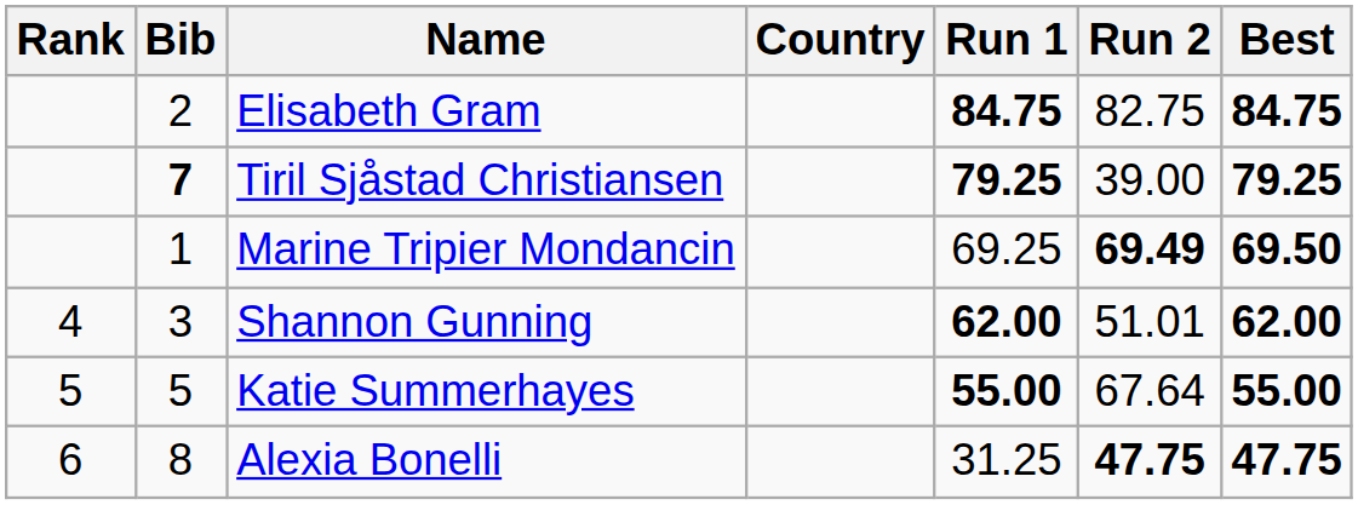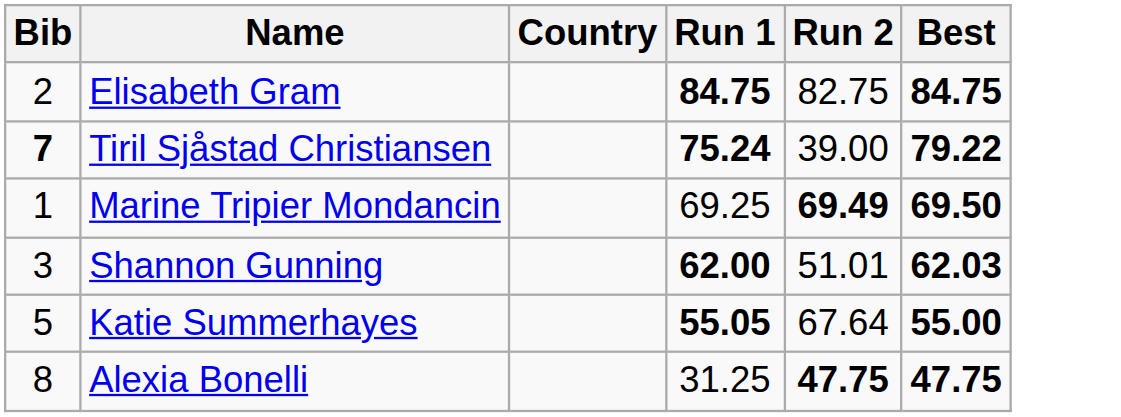 <table class="wikitable sortable" style="text-align:center">
 <tr>
-<th>Rank</th>
 <th>Bib</th>
 <th>Name</th>
 <th>Country</th>
 <th>Run 1</th>
 <th>Run 2</th>
 <th>Best</th>
 </tr>
 <tr>
-<td></td>
 <td>2</td>
 <td align=left><a href='#'>Elisabeth Gram</a></td>
 <td align=left></td>
 <td><strong>84.75</strong></td>
 <td>82.75</td>
 <td><strong>84.75</strong></td>
 </tr>
 <tr>
-<td></td>
 <td><strong>7</strong></td>
 <td align=left><a href='#'>Tiril Sjåstad Christiansen</a></td>
 <td align=left></td>
-<td><strong>79.25</strong></td>
+<td><strong>75.24</strong></td>
 <td>39.00</td>
-<td><strong>79.25</strong></td>
+<td><strong>79.22</strong></td>
 </tr>
 <tr>
-<td></td>
 <td>1</td>
 <td align=left><a href='#'>Marine Tripier Mondancin</a></td>
 <td align=left></td>
 <td>69.25</td>
 <td><strong>69.49</strong></td>
 <td><strong>69.50</strong></td>
 </tr>
 <tr>
-<td>4</td>
 <td>3</td>
 <td align=left><a href='#'>Shannon Gunning</a></td>
 <td align=left></td>
 <td><strong>62.00</strong></td>
 <td>51.01</td>
-<td><strong>62.00</strong></td>
+<td><strong>62.03</strong></td>
 </tr>
 <tr>
 <td>5</td>
-<td>5</td>
 <td align=left><a href='#'>Katie Summerhayes</a></td>
 <td align=left></td>
-<td><strong>55.00</strong></td>
+<td><strong>55.05</strong></td>
 <td>67.64</td>
 <td><strong>55.00</strong></td>
 </tr>
 <tr>
-<td>6</td>
 <td>8</td>
 <td align=left><a href='#'>Alexia Bonelli</a></td>
 <td align=left></td>
 <td>31.25</td>
 <td><strong>47.75</strong></td>
 <td><strong>47.75</strong></td>
 </tr>
 </table>
